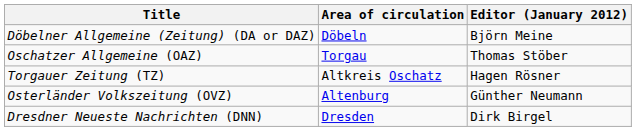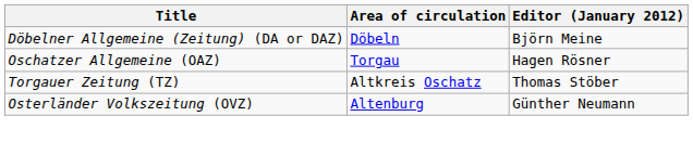 <table class="wikitable">
 <tr>
 <th bgcolor="#FFDEAD">Title</th>
 <th bgcolor="#FFDEAD">Area of circulation</th>
 <th bgcolor="#FFDEAD">Editor (January 2012)</th>
 </tr>
 <tr>
 <td><em>Döbelner Allgemeine (Zeitung)</em> (DA or DAZ)</td>
 <td><a href='#'>Döbeln</a></td>
 <td>Björn Meine</td>
 </tr>
 <tr>
 <td><em>Oschatzer Allgemeine</em> (OAZ)</td>
 <td><a href='#'>Torgau</a></td>
-<td>Thomas Stöber</td>
+<td>Hagen Rösner</td>
 </tr>
 <tr>
 <td><em>Torgauer Zeitung</em> (TZ)</td>
 <td>Altkreis <a href='#'>Oschatz</a></td>
-<td>Hagen Rösner</td>
+<td>Thomas Stöber</td>
 </tr>
 <tr>
 <td><em>Osterländer Volkszeitung</em> (OVZ)</td>
 <td><a href='#'>Altenburg</a></td>
 <td>Günther Neumann</td>
 </tr>
-<tr>
-<td><em>Dresdner Neueste Nachrichten</em> (DNN)</td>
-<td><a href='#'>Dresden</a></td>
-<td>Dirk Birgel</td>
-</tr>
 </table>
